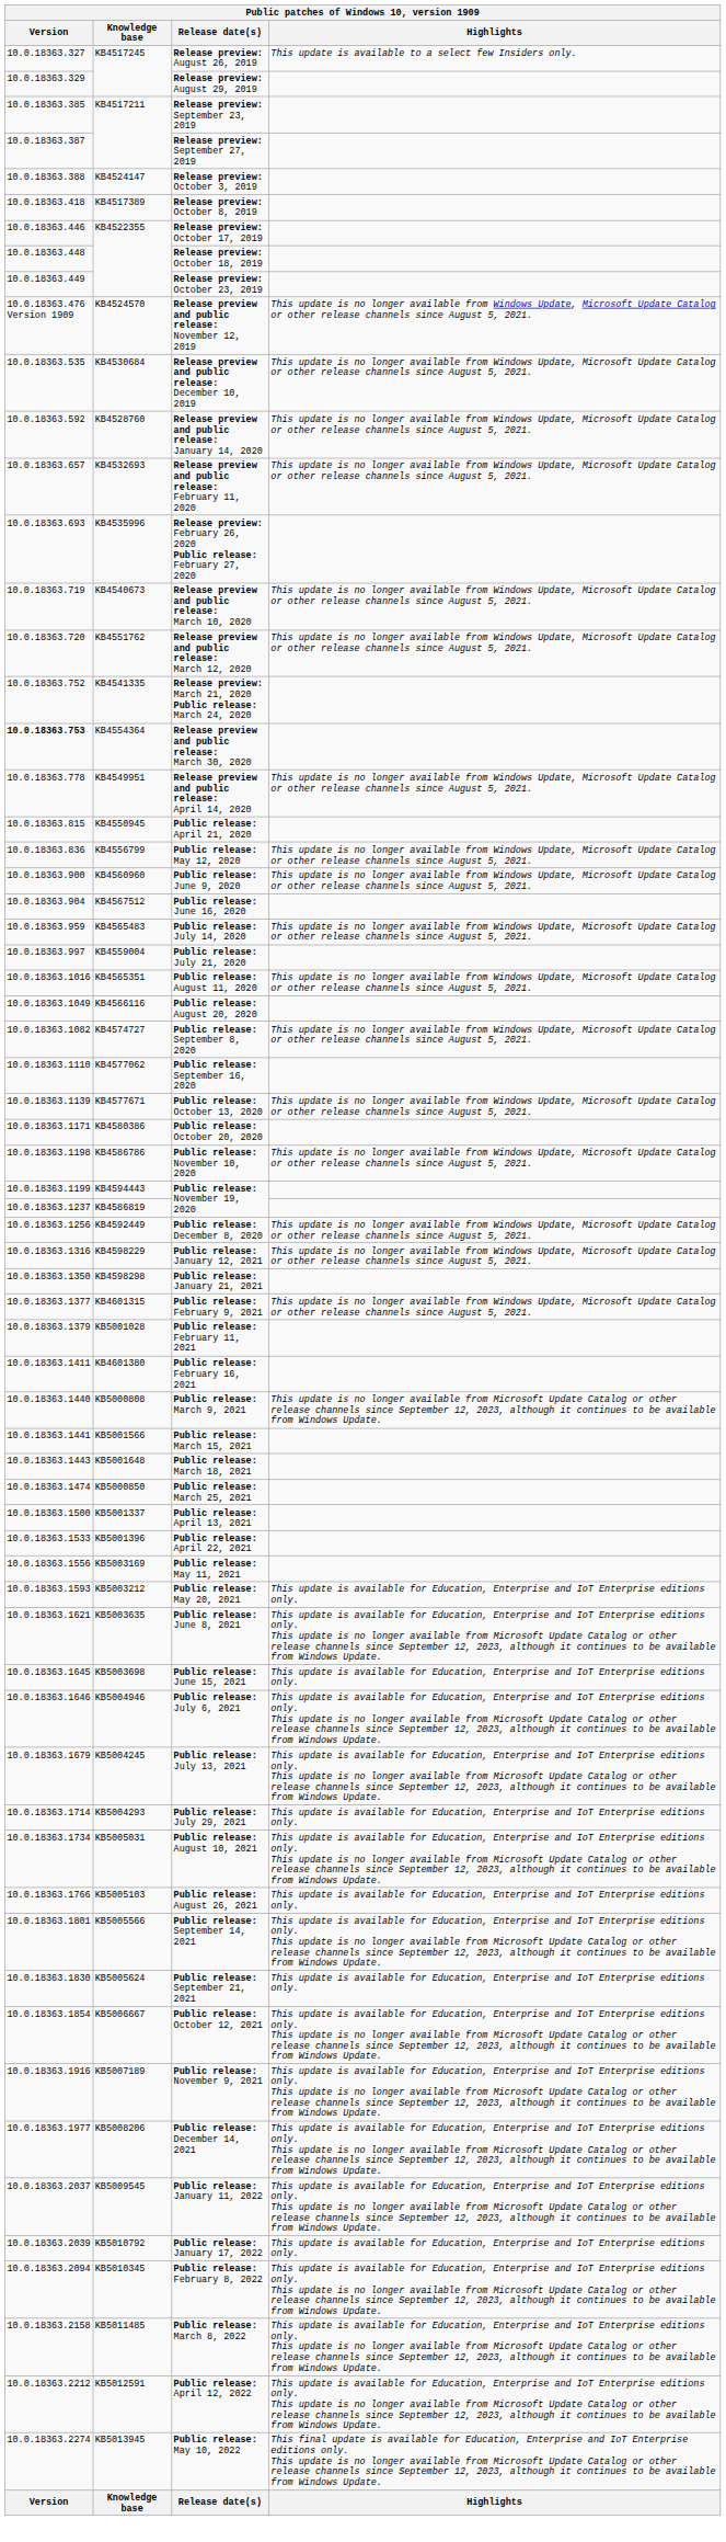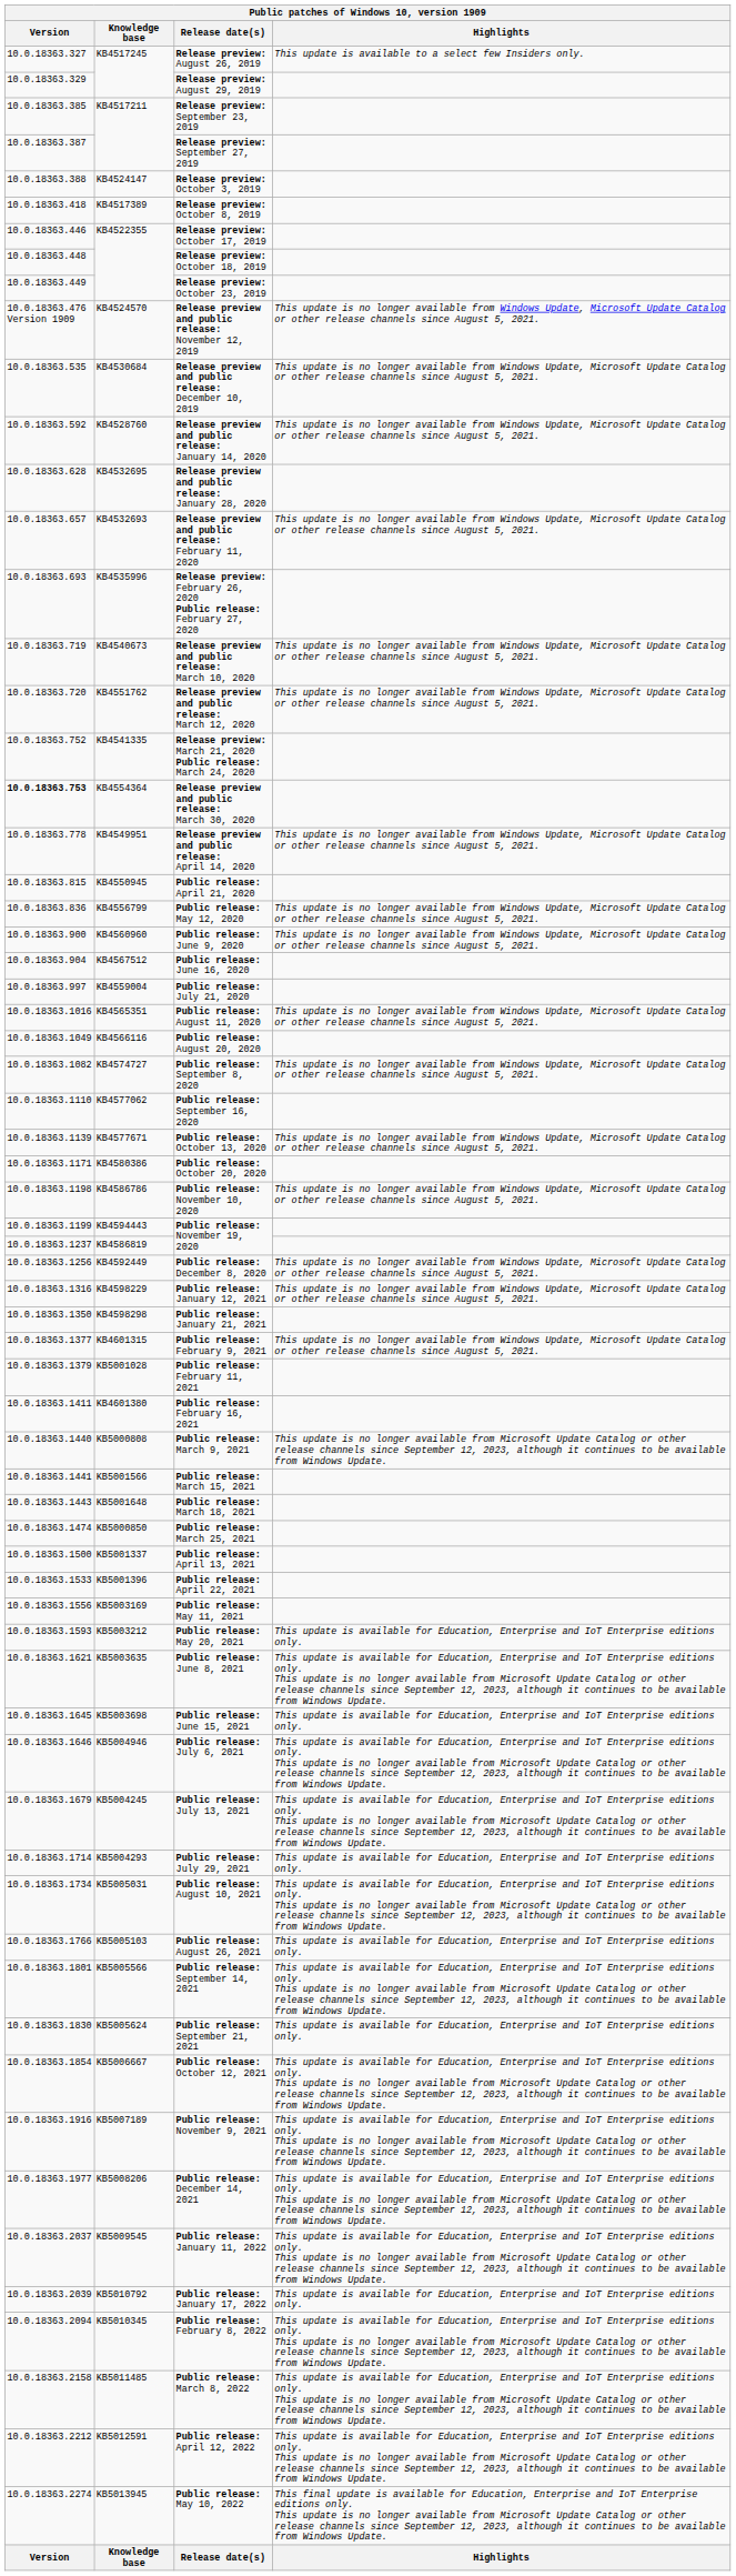 <table class="wikitable mw-collapsible mw-collapsed" style=width:100%;font-size:88%>
 <tr>
 <th colspan=4 style=text-align:center>Public patches of Windows 10, version 1909</th>
 </tr>
 <tr>
 <th scope=col style=width:8em;text-align:center>Version</th>
 <th scope=col style=width:8em;text-align:center>Knowledge base</th>
 <th scope=col style=width:10em;text-align:center>Release date(s)</th>
 <th scope=col style=text-align:center>Highlights</th>
 </tr>
 <tr valign=top>
 <td>10.0.18363.327<br></td>
 <td rowspan=2>KB4517245</td>
 <td><strong>Release preview:</strong><br>August 26, 2019</td>
 <td><em>This update is available to a select few Insiders only.</em></td>
 </tr>
 <tr valign=top>
 <td>10.0.18363.329<br></td>
 <td><strong>Release preview:</strong><br>August 29, 2019</td>
 <td></td>
 </tr>
 <tr valign=top>
 <td>10.0.18363.385<br></td>
 <td rowspan=2>KB4517211</td>
 <td><strong>Release preview:</strong><br>September 23, 2019</td>
 <td></td>
 </tr>
 <tr valign=top>
 <td>10.0.18363.387<br></td>
 <td><strong>Release preview:</strong><br>September 27, 2019</td>
 <td></td>
 </tr>
 <tr valign=top>
 <td>10.0.18363.388<br></td>
 <td>KB4524147</td>
 <td><strong>Release preview:</strong><br>October 3, 2019</td>
 <td></td>
 </tr>
 <tr valign=top>
 <td>10.0.18363.418<br></td>
 <td>KB4517389</td>
 <td><strong>Release preview:</strong><br>October 8, 2019</td>
 <td></td>
 </tr>
 <tr valign=top>
 <td>10.0.18363.446<br></td>
 <td rowspan=3>KB4522355</td>
 <td><strong>Release preview:</strong><br>October 17, 2019</td>
 <td></td>
 </tr>
 <tr valign=top>
 <td>10.0.18363.448<br></td>
 <td><strong>Release preview:</strong><br>October 18, 2019</td>
 <td></td>
 </tr>
 <tr valign=top>
 <td>10.0.18363.449<br></td>
 <td><strong>Release preview:</strong><br>October 23, 2019</td>
 <td></td>
 </tr>
 <tr valign=top>
 <td>10.0.18363.476<br>Version 1909<br></td>
 <td>KB4524570</td>
 <td><strong>Release preview and public release:</strong><br>November 12, 2019</td>
 <td><em>This update is no longer available from <a href='#'>Windows Update</a>, <a href='#'>Microsoft Update Catalog</a> or other release channels since August 5, 2021.</em></td>
 </tr>
 <tr valign=top>
 <td>10.0.18363.535<br></td>
 <td>KB4530684</td>
 <td><strong>Release preview and public release:</strong><br>December 10, 2019</td>
 <td><em>This update is no longer available from Windows Update, Microsoft Update Catalog or other release channels since August 5, 2021.</em></td>
 </tr>
 <tr valign=top>
 <td>10.0.18363.592<br></td>
 <td>KB4528760</td>
 <td><strong>Release preview and public release:</strong><br>January 14, 2020</td>
 <td><em>This update is no longer available from Windows Update, Microsoft Update Catalog or other release channels since August 5, 2021.</em></td>
 </tr>
 <tr valign=top>
+<td>10.0.18363.628<br></td>
+<td>KB4532695</td>
+<td><strong>Release preview and public release:</strong><br>January 28, 2020</td>
+<td></td>
+</tr>
+<tr valign=top>
 <td>10.0.18363.657<br></td>
 <td>KB4532693</td>
 <td><strong>Release preview and public release:</strong><br>February 11, 2020</td>
 <td><em>This update is no longer available from Windows Update, Microsoft Update Catalog or other release channels since August 5, 2021.</em></td>
 </tr>
 <tr valign=top>
 <td>10.0.18363.693<br></td>
 <td>KB4535996</td>
 <td><strong>Release preview:</strong><br>February 26, 2020<br><strong>Public release:</strong><br>February 27, 2020</td>
 <td></td>
 </tr>
 <tr valign=top>
 <td>10.0.18363.719<br></td>
 <td>KB4540673</td>
 <td><strong>Release preview and public release:</strong><br>March 10, 2020</td>
 <td><em>This update is no longer available from Windows Update, Microsoft Update Catalog or other release channels since August 5, 2021.</em></td>
 </tr>
 <tr valign=top>
 <td>10.0.18363.720<br></td>
 <td>KB4551762</td>
 <td><strong>Release preview and public release:</strong><br>March 12, 2020</td>
 <td><em>This update is no longer available from Windows Update, Microsoft Update Catalog or other release channels since August 5, 2021.</em></td>
 </tr>
 <tr valign=top>
 <td>10.0.18363.752<br></td>
 <td>KB4541335</td>
 <td><strong>Release preview:</strong><br>March 21, 2020<br><strong>Public release:</strong><br>March 24, 2020</td>
 <td></td>
 </tr>
 <tr valign=top>
 <td><strong>10.0.18363.753<br></strong></td>
 <td>KB4554364</td>
 <td><strong>Release preview and public release:</strong><br>March 30, 2020</td>
 <td></td>
 </tr>
 <tr valign=top>
 <td>10.0.18363.778<br></td>
 <td>KB4549951</td>
 <td><strong>Release preview and public release:</strong><br>April 14, 2020</td>
 <td><em>This update is no longer available from Windows Update, Microsoft Update Catalog or other release channels since August 5, 2021.</em></td>
 </tr>
 <tr valign=top>
 <td>10.0.18363.815<br></td>
 <td>KB4550945</td>
 <td><strong>Public release:</strong><br>April 21, 2020</td>
 <td></td>
 </tr>
 <tr valign=top>
 <td>10.0.18363.836<br></td>
 <td>KB4556799</td>
 <td><strong>Public release:</strong><br>May 12, 2020</td>
 <td><em>This update is no longer available from Windows Update, Microsoft Update Catalog or other release channels since August 5, 2021.</em></td>
 </tr>
 <tr valign=top>
 <td>10.0.18363.900<br></td>
 <td>KB4560960</td>
 <td><strong>Public release:</strong><br>June 9, 2020</td>
 <td><em>This update is no longer available from Windows Update, Microsoft Update Catalog or other release channels since August 5, 2021.</em></td>
 </tr>
 <tr valign=top>
 <td>10.0.18363.904<br></td>
 <td>KB4567512</td>
 <td><strong>Public release:</strong><br>June 16, 2020</td>
 <td></td>
-</tr>
-<tr valign=top>
-<td>10.0.18363.959<br></td>
-<td>KB4565483</td>
-<td><strong>Public release:</strong><br>July 14, 2020</td>
-<td><em>This update is no longer available from Windows Update, Microsoft Update Catalog or other release channels since August 5, 2021.</em></td>
 </tr>
 <tr valign=top>
 <td>10.0.18363.997<br></td>
 <td>KB4559004</td>
 <td><strong>Public release:</strong><br>July 21, 2020</td>
 <td></td>
 </tr>
 <tr valign=top>
 <td>10.0.18363.1016<br></td>
 <td>KB4565351</td>
 <td><strong>Public release:</strong><br>August 11, 2020</td>
 <td><em>This update is no longer available from Windows Update, Microsoft Update Catalog or other release channels since August 5, 2021.</em></td>
 </tr>
 <tr valign=top>
 <td>10.0.18363.1049<br></td>
 <td>KB4566116</td>
 <td><strong>Public release:</strong><br>August 20, 2020</td>
 <td></td>
 </tr>
 <tr valign=top>
 <td>10.0.18363.1082<br></td>
 <td>KB4574727</td>
 <td><strong>Public release:</strong><br>September 8, 2020</td>
 <td><em>This update is no longer available from Windows Update, Microsoft Update Catalog or other release channels since August 5, 2021.</em></td>
 </tr>
 <tr valign=top>
 <td>10.0.18363.1110<br></td>
 <td>KB4577062</td>
 <td><strong>Public release:</strong><br>September 16, 2020</td>
 <td></td>
 </tr>
 <tr valign=top>
 <td>10.0.18363.1139<br></td>
 <td>KB4577671</td>
 <td><strong>Public release:</strong><br>October 13, 2020</td>
 <td><em>This update is no longer available from Windows Update, Microsoft Update Catalog or other release channels since August 5, 2021.</em></td>
 </tr>
 <tr valign=top>
 <td>10.0.18363.1171<br></td>
 <td>KB4580386</td>
 <td><strong>Public release:</strong><br>October 20, 2020</td>
 <td></td>
 </tr>
 <tr valign=top>
 <td>10.0.18363.1198<br></td>
 <td>KB4586786</td>
 <td><strong>Public release:</strong><br>November 10, 2020</td>
 <td><em>This update is no longer available from Windows Update, Microsoft Update Catalog or other release channels since August 5, 2021.</em></td>
 </tr>
 <tr valign=top>
 <td>10.0.18363.1199<br></td>
 <td>KB4594443</td>
 <td rowspan=2><strong>Public release:</strong><br>November 19, 2020</td>
 <td></td>
 </tr>
 <tr valign=top>
 <td>10.0.18363.1237<br></td>
 <td>KB4586819</td>
 <td></td>
 </tr>
 <tr valign=top>
 <td>10.0.18363.1256<br></td>
 <td>KB4592449</td>
 <td><strong>Public release:</strong><br>December 8, 2020</td>
 <td><em>This update is no longer available from Windows Update, Microsoft Update Catalog or other release channels since August 5, 2021.</em></td>
 </tr>
 <tr valign=top>
 <td>10.0.18363.1316<br></td>
 <td>KB4598229</td>
 <td><strong>Public release:</strong><br>January 12, 2021</td>
 <td><em>This update is no longer available from Windows Update, Microsoft Update Catalog or other release channels since August 5, 2021.</em></td>
 </tr>
 <tr valign=top>
 <td>10.0.18363.1350<br></td>
 <td>KB4598298</td>
 <td><strong>Public release:</strong><br>January 21, 2021</td>
 <td></td>
 </tr>
 <tr valign=top>
 <td>10.0.18363.1377<br></td>
 <td>KB4601315</td>
 <td><strong>Public release:</strong><br>February 9, 2021</td>
 <td><em>This update is no longer available from Windows Update, Microsoft Update Catalog or other release channels since August 5, 2021.</em></td>
 </tr>
 <tr valign=top>
 <td>10.0.18363.1379<br></td>
 <td>KB5001028</td>
 <td><strong>Public release:</strong><br>February 11, 2021</td>
 <td></td>
 </tr>
 <tr valign=top>
 <td>10.0.18363.1411<br></td>
 <td>KB4601380</td>
 <td><strong>Public release:</strong><br>February 16, 2021</td>
 <td></td>
 </tr>
 <tr valign=top>
 <td>10.0.18363.1440<br></td>
 <td>KB5000808</td>
 <td><strong>Public release:</strong><br>March 9, 2021</td>
 <td><em>This update is no longer available from Microsoft Update Catalog or other release channels since September 12, 2023, although it continues to be available from Windows Update.</em></td>
 </tr>
 <tr valign=top>
 <td>10.0.18363.1441<br></td>
 <td>KB5001566</td>
 <td><strong>Public release:</strong><br>March 15, 2021</td>
 <td></td>
 </tr>
 <tr valign=top>
 <td>10.0.18363.1443<br></td>
 <td>KB5001648</td>
 <td><strong>Public release:</strong><br>March 18, 2021</td>
 <td></td>
 </tr>
 <tr valign=top>
 <td>10.0.18363.1474<br></td>
 <td>KB5000850</td>
 <td><strong>Public release:</strong><br>March 25, 2021</td>
 <td></td>
 </tr>
 <tr valign=top>
 <td>10.0.18363.1500<br></td>
 <td>KB5001337</td>
 <td><strong>Public release:</strong><br>April 13, 2021</td>
 <td></td>
 </tr>
 <tr valign=top>
 <td>10.0.18363.1533<br></td>
 <td>KB5001396</td>
 <td><strong>Public release:</strong><br>April 22, 2021</td>
 <td></td>
 </tr>
 <tr valign=top>
 <td>10.0.18363.1556<br></td>
 <td>KB5003169</td>
 <td><strong>Public release:</strong><br>May 11, 2021</td>
 <td></td>
 </tr>
 <tr valign=top>
 <td>10.0.18363.1593<br></td>
 <td>KB5003212</td>
 <td><strong>Public release:</strong><br>May 20, 2021</td>
 <td><em>This update is available for Education, Enterprise and IoT Enterprise editions only.</em></td>
 </tr>
 <tr valign=top>
 <td>10.0.18363.1621<br></td>
 <td>KB5003635</td>
 <td><strong>Public release:</strong><br>June 8, 2021</td>
 <td><em>This update is available for Education, Enterprise and IoT Enterprise editions only.</em><br><em>This update is no longer available from Microsoft Update Catalog or other release channels since September 12, 2023, although it continues to be available from Windows Update.</em></td>
 </tr>
 <tr valign=top>
 <td>10.0.18363.1645<br></td>
 <td>KB5003698</td>
 <td><strong>Public release:</strong><br>June 15, 2021</td>
 <td><em>This update is available for Education, Enterprise and IoT Enterprise editions only.</em></td>
 </tr>
 <tr valign=top>
 <td>10.0.18363.1646<br></td>
 <td>KB5004946</td>
 <td><strong>Public release:</strong><br>July 6, 2021</td>
 <td><em>This update is available for Education, Enterprise and IoT Enterprise editions only.</em><br><em>This update is no longer available from Microsoft Update Catalog or other release channels since September 12, 2023, although it continues to be available from Windows Update.</em></td>
 </tr>
 <tr valign=top>
 <td>10.0.18363.1679<br></td>
 <td>KB5004245</td>
 <td><strong>Public release:</strong><br>July 13, 2021</td>
 <td><em>This update is available for Education, Enterprise and IoT Enterprise editions only.</em><br><em>This update is no longer available from Microsoft Update Catalog or other release channels since September 12, 2023, although it continues to be available from Windows Update.</em></td>
 </tr>
 <tr valign=top>
 <td>10.0.18363.1714<br></td>
 <td>KB5004293</td>
 <td><strong>Public release:</strong><br>July 29, 2021</td>
 <td><em>This update is available for Education, Enterprise and IoT Enterprise editions only.</em></td>
 </tr>
 <tr valign=top>
 <td>10.0.18363.1734<br></td>
 <td>KB5005031</td>
 <td><strong>Public release:</strong><br>August 10, 2021</td>
 <td><em>This update is available for Education, Enterprise and IoT Enterprise editions only.</em><br><em>This update is no longer available from Microsoft Update Catalog or other release channels since September 12, 2023, although it continues to be available from Windows Update.</em></td>
 </tr>
 <tr valign=top>
 <td>10.0.18363.1766<br></td>
 <td>KB5005103</td>
 <td><strong>Public release:</strong><br>August 26, 2021</td>
 <td><em>This update is available for Education, Enterprise and IoT Enterprise editions only.</em></td>
 </tr>
 <tr valign=top>
 <td>10.0.18363.1801<br></td>
 <td>KB5005566</td>
 <td><strong>Public release:</strong><br>September 14, 2021</td>
 <td><em>This update is available for Education, Enterprise and IoT Enterprise editions only.</em><br><em>This update is no longer available from Microsoft Update Catalog or other release channels since September 12, 2023, although it continues to be available from Windows Update.</em></td>
 </tr>
 <tr valign=top>
 <td>10.0.18363.1830<br></td>
 <td>KB5005624</td>
 <td><strong>Public release:</strong><br>September 21, 2021</td>
 <td><em>This update is available for Education, Enterprise and IoT Enterprise editions only.</em></td>
 </tr>
 <tr valign=top>
 <td>10.0.18363.1854<br></td>
 <td>KB5006667</td>
 <td><strong>Public release:</strong><br>October 12, 2021</td>
 <td><em>This update is available for Education, Enterprise and IoT Enterprise editions only.</em><br><em>This update is no longer available from Microsoft Update Catalog or other release channels since September 12, 2023, although it continues to be available from Windows Update.</em></td>
 </tr>
 <tr valign=top>
 <td>10.0.18363.1916<br></td>
 <td>KB5007189</td>
 <td><strong>Public release:</strong><br>November 9, 2021</td>
 <td><em>This update is available for Education, Enterprise and IoT Enterprise editions only.</em><br><em>This update is no longer available from Microsoft Update Catalog or other release channels since September 12, 2023, although it continues to be available from Windows Update.</em></td>
 </tr>
 <tr valign=top>
 <td>10.0.18363.1977<br></td>
 <td>KB5008206</td>
 <td><strong>Public release:</strong><br>December 14, 2021</td>
 <td><em>This update is available for Education, Enterprise and IoT Enterprise editions only.</em><br><em>This update is no longer available from Microsoft Update Catalog or other release channels since September 12, 2023, although it continues to be available from Windows Update.</em></td>
 </tr>
 <tr valign=top>
 <td>10.0.18363.2037<br></td>
 <td>KB5009545</td>
 <td><strong>Public release:</strong><br>January 11, 2022</td>
 <td><em>This update is available for Education, Enterprise and IoT Enterprise editions only.</em><br><em>This update is no longer available from Microsoft Update Catalog or other release channels since September 12, 2023, although it continues to be available from Windows Update.</em></td>
 </tr>
 <tr valign=top>
 <td>10.0.18363.2039<br></td>
 <td>KB5010792</td>
 <td><strong>Public release:</strong><br>January 17, 2022</td>
 <td><em>This update is available for Education, Enterprise and IoT Enterprise editions only.</em></td>
 </tr>
 <tr valign=top>
 <td>10.0.18363.2094<br></td>
 <td>KB5010345</td>
 <td><strong>Public release:</strong><br>February 8, 2022</td>
 <td><em>This update is available for Education, Enterprise and IoT Enterprise editions only.</em><br><em>This update is no longer available from Microsoft Update Catalog or other release channels since September 12, 2023, although it continues to be available from Windows Update.</em></td>
 </tr>
 <tr valign=top>
 <td>10.0.18363.2158<br></td>
 <td>KB5011485</td>
 <td><strong>Public release:</strong><br>March 8, 2022</td>
 <td><em>This update is available for Education, Enterprise and IoT Enterprise editions only.</em><br><em>This update is no longer available from Microsoft Update Catalog or other release channels since September 12, 2023, although it continues to be available from Windows Update.</em></td>
 </tr>
 <tr valign=top>
 <td>10.0.18363.2212<br></td>
 <td>KB5012591</td>
 <td><strong>Public release:</strong><br>April 12, 2022</td>
 <td><em>This update is available for Education, Enterprise and IoT Enterprise editions only.</em><br><em>This update is no longer available from Microsoft Update Catalog or other release channels since September 12, 2023, although it continues to be available from Windows Update.</em></td>
 </tr>
 <tr valign=top>
 <td>10.0.18363.2274<br></td>
 <td>KB5013945</td>
 <td><strong>Public release:</strong><br>May 10, 2022</td>
 <td><em>This final update is available for Education, Enterprise and IoT Enterprise editions only.</em><br><em>This update is no longer available from Microsoft Update Catalog or other release channels since September 12, 2023, although it continues to be available from Windows Update.</em></td>
 </tr>
 <tr>
 <th>Version</th>
 <th>Knowledge base</th>
 <th>Release date(s)</th>
 <th>Highlights</th>
 </tr>
 </table>
